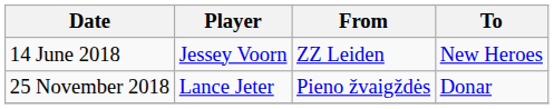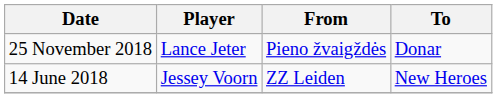 <table class="wikitable sortable">
 <tr>
 <th>Date</th>
 <th>Player</th>
 <th>From</th>
 <th>To</th>
 </tr>
 <tr>
+<td>25 November 2018</td>
+<td> <a href='#'>Lance Jeter</a></td>
+<td> <a href='#'>Pieno žvaigždės</a></td>
+<td> <a href='#'>Donar</a></td>
+</tr>
+<tr>
 <td>14 June 2018</td>
 <td> <a href='#'>Jessey Voorn</a></td>
 <td> <a href='#'>ZZ Leiden</a></td>
 <td> <a href='#'>New Heroes</a></td>
 </tr>
 <tr>
-<td>25 November 2018</td>
-<td> <a href='#'>Lance Jeter</a></td>
-<td> <a href='#'>Pieno žvaigždės</a></td>
-<td> <a href='#'>Donar</a></td>
-</tr>
-<tr>
 </tr>
 </table>
